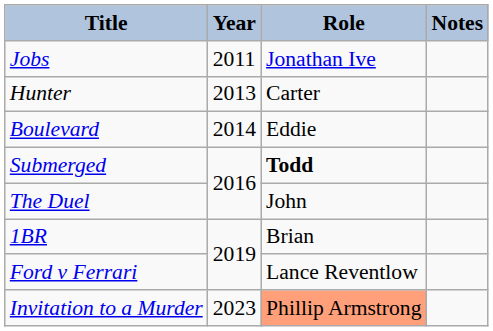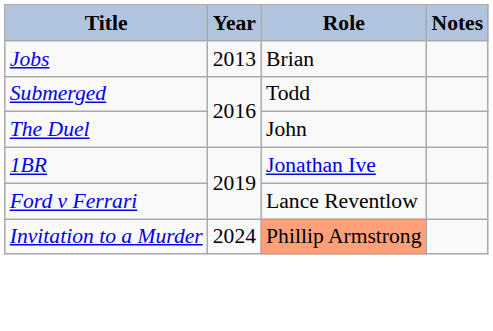 <table class="wikitable" style="font-size:90%">
 <tr style="text-align:center;">
 <th style="background:#B0C4DE;">Title</th>
 <th style="background:#B0C4DE;">Year</th>
 <th style="background:#B0C4DE;">Role</th>
 <th style="background:#B0C4DE;">Notes</th>
 </tr>
 <tr>
 <td><em><a href='#'>Jobs</a></em></td>
-<td>2011</td>
-<td><a href='#'>Jonathan Ive</a></td>
-<td></td>
-</tr>
-<tr>
-<td><em>Hunter</em></td>
 <td>2013</td>
-<td>Carter</td>
-<td></td>
-</tr>
-<tr>
-<td><em><a href='#'>Boulevard</a></em></td>
-<td>2014</td>
-<td>Eddie</td>
+<td>Brian</td>
 <td></td>
 </tr>
 <tr>
 <td><em><a href='#'>Submerged</a></em></td>
 <td rowspan="2">2016</td>
-<td><strong>Todd</strong></td>
+<td>Todd</td>
 <td></td>
 </tr>
 <tr>
 <td><em><a href='#'>The Duel</a></em></td>
 <td>John</td>
 <td></td>
 </tr>
 <tr>
 <td><em><a href='#'>1BR</a></em></td>
 <td rowspan="2">2019</td>
-<td>Brian</td>
+<td><a href='#'>Jonathan Ive</a></td>
 <td></td>
 </tr>
 <tr>
 <td><em><a href='#'>Ford v Ferrari</a></em></td>
 <td>Lance Reventlow</td>
 <td></td>
 </tr>
 <tr>
 <td><em><a href='#'>Invitation to a Murder</a></em></td>
-<td>2023</td>
+<td>2024</td>
 <td style="background: lightsalmon;">Phillip Armstrong</td>
 <td></td>
 </tr>
 </table>
